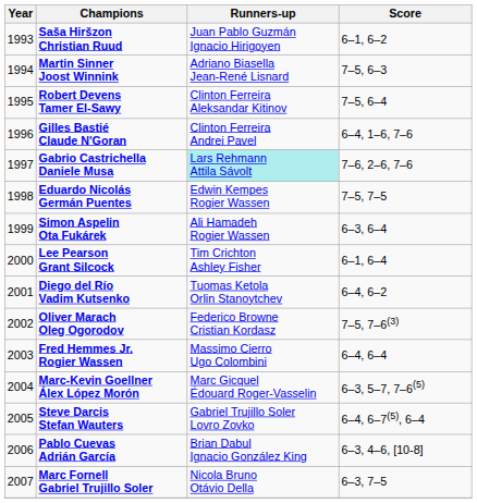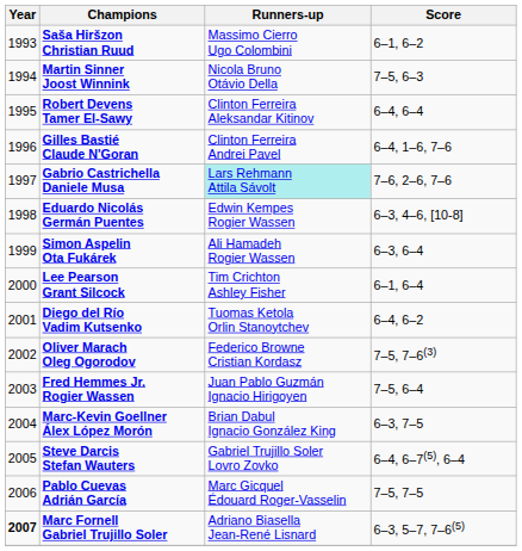 <table class="wikitable">
 <tr>
 <th>Year</th>
 <th width="200">Champions</th>
 <th width="200">Runners-up</th>
 <th width="175">Score</th>
 </tr>
 <tr>
 <td>1993</td>
 <td> <strong><a href='#'>Saša Hiršzon</a></strong><br> <strong><a href='#'>Christian Ruud</a></strong></td>
-<td> <a href='#'>Juan Pablo Guzmán</a><br> <a href='#'>Ignacio Hirigoyen</a></td>
+<td> <a href='#'>Massimo Cierro</a><br> <a href='#'>Ugo Colombini</a></td>
 <td>6–1, 6–2</td>
 </tr>
 <tr>
 <td>1994</td>
 <td> <strong><a href='#'>Martin Sinner</a></strong><br> <strong><a href='#'>Joost Winnink</a></strong></td>
-<td> <a href='#'>Adriano Biasella</a><br> <a href='#'>Jean-René Lisnard</a></td>
+<td> <a href='#'>Nicola Bruno</a><br> <a href='#'>Otávio Della</a></td>
 <td>7–5, 6–3</td>
 </tr>
 <tr>
 <td>1995</td>
 <td> <strong><a href='#'>Robert Devens</a></strong><br> <strong><a href='#'>Tamer El-Sawy</a></strong></td>
 <td> <a href='#'>Clinton Ferreira</a><br> <a href='#'>Aleksandar Kitinov</a></td>
-<td>7–5, 6–4</td>
+<td>6–4, 6–4</td>
 </tr>
 <tr>
 <td>1996</td>
 <td> <strong><a href='#'>Gilles Bastié</a></strong><br> <strong><a href='#'>Claude N'Goran</a></strong></td>
 <td> <a href='#'>Clinton Ferreira</a><br> <a href='#'>Andrei Pavel</a></td>
 <td>6–4, 1–6, 7–6</td>
 </tr>
 <tr>
 <td>1997</td>
 <td> <strong><a href='#'>Gabrio Castrichella</a></strong><br> <strong><a href='#'>Daniele Musa</a></strong></td>
 <td style="background: paleturquoise;"> <a href='#'>Lars Rehmann</a><br> <a href='#'>Attila Sávolt</a></td>
 <td>7–6, 2–6, 7–6</td>
 </tr>
 <tr>
 <td>1998</td>
 <td> <strong><a href='#'>Eduardo Nicolás</a></strong><br> <strong><a href='#'>Germán Puentes</a></strong></td>
 <td> <a href='#'>Edwin Kempes</a><br> <a href='#'>Rogier Wassen</a></td>
-<td>7–5, 7–5</td>
+<td>6–3, 4–6, [10-8]</td>
 </tr>
 <tr>
 <td>1999</td>
 <td> <strong><a href='#'>Simon Aspelin</a></strong><br> <strong><a href='#'>Ota Fukárek</a></strong></td>
 <td> <a href='#'>Ali Hamadeh</a><br> <a href='#'>Rogier Wassen</a></td>
 <td>6–3, 6–4</td>
 </tr>
 <tr>
 <td>2000</td>
 <td> <strong><a href='#'>Lee Pearson</a></strong><br> <strong><a href='#'>Grant Silcock</a></strong></td>
 <td> <a href='#'>Tim Crichton</a><br> <a href='#'>Ashley Fisher</a></td>
 <td>6–1, 6–4</td>
 </tr>
 <tr>
 <td>2001</td>
 <td> <strong><a href='#'>Diego del Río</a></strong><br> <strong><a href='#'>Vadim Kutsenko</a></strong></td>
 <td> <a href='#'>Tuomas Ketola</a><br> <a href='#'>Orlin Stanoytchev</a></td>
 <td>6–4, 6–2</td>
 </tr>
 <tr>
 <td>2002</td>
 <td> <strong><a href='#'>Oliver Marach</a></strong><br> <strong><a href='#'>Oleg Ogorodov</a></strong></td>
 <td> <a href='#'>Federico Browne</a><br> <a href='#'>Cristian Kordasz</a></td>
 <td>7–5, 7–6<sup>(3)</sup></td>
 </tr>
 <tr>
 <td>2003</td>
 <td> <strong><a href='#'>Fred Hemmes Jr.</a></strong><br> <strong><a href='#'>Rogier Wassen</a></strong></td>
-<td> <a href='#'>Massimo Cierro</a><br> <a href='#'>Ugo Colombini</a></td>
-<td>6–4, 6–4</td>
+<td> <a href='#'>Juan Pablo Guzmán</a><br> <a href='#'>Ignacio Hirigoyen</a></td>
+<td>7–5, 6–4</td>
 </tr>
 <tr>
 <td>2004</td>
 <td> <strong><a href='#'>Marc-Kevin Goellner</a></strong><br> <strong><a href='#'>Álex López Morón</a></strong></td>
-<td> <a href='#'>Marc Gicquel</a><br> <a href='#'>Édouard Roger-Vasselin</a></td>
-<td>6–3, 5–7, 7–6<sup>(5)</sup></td>
+<td> <a href='#'>Brian Dabul</a><br> <a href='#'>Ignacio González King</a></td>
+<td>6–3, 7–5</td>
 </tr>
 <tr>
 <td>2005</td>
 <td> <strong><a href='#'>Steve Darcis</a></strong><br> <strong><a href='#'>Stefan Wauters</a></strong></td>
 <td> <a href='#'>Gabriel Trujillo Soler</a><br> <a href='#'>Lovro Zovko</a></td>
 <td>6–4, 6–7<sup>(5)</sup>, 6–4</td>
 </tr>
 <tr>
 <td>2006</td>
 <td> <strong><a href='#'>Pablo Cuevas</a></strong><br> <strong><a href='#'>Adrián García</a></strong></td>
-<td> <a href='#'>Brian Dabul</a><br> <a href='#'>Ignacio González King</a></td>
-<td>6–3, 4–6, [10-8]</td>
+<td> <a href='#'>Marc Gicquel</a><br> <a href='#'>Édouard Roger-Vasselin</a></td>
+<td>7–5, 7–5</td>
 </tr>
 <tr>
-<td>2007</td>
+<td><strong>2007</strong></td>
 <td> <strong><a href='#'>Marc Fornell</a></strong><br> <strong><a href='#'>Gabriel Trujillo Soler</a></strong></td>
-<td> <a href='#'>Nicola Bruno</a><br> <a href='#'>Otávio Della</a></td>
-<td>6–3, 7–5</td>
+<td> <a href='#'>Adriano Biasella</a><br> <a href='#'>Jean-René Lisnard</a></td>
+<td>6–3, 5–7, 7–6<sup>(5)</sup></td>
 </tr>
 <tr>
 </tr>
 </table>
